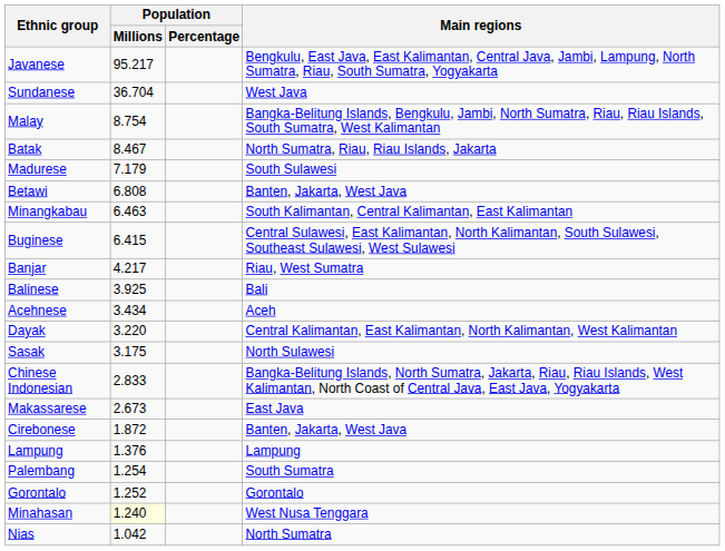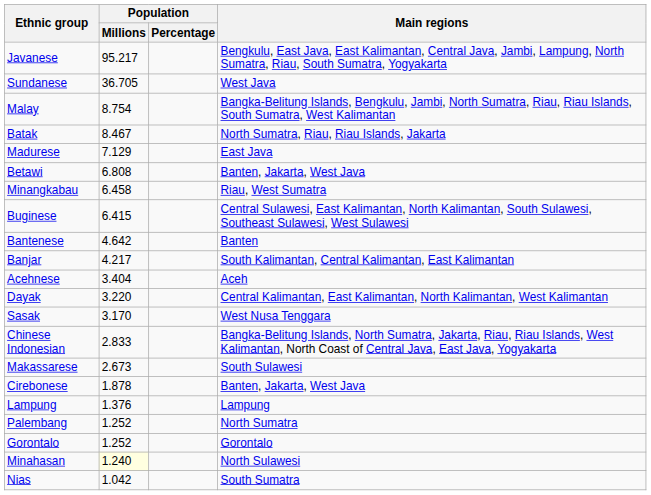 <table class="wikitable sortable col2right">
 <tr>
 <th rowspan=2>Ethnic group</th>
 <th colspan=2>Population</th>
 <th rowspan=2>Main regions</th>
 </tr>
 <tr>
 <th>Millions</th>
 <th>Percentage</th>
 </tr>
 <tr>
 <td><a href='#'>Javanese</a></td>
 <td>95.217</td>
 <td></td>
 <td><a href='#'>Bengkulu</a>, <a href='#'>East Java</a>, <a href='#'>East Kalimantan</a>, <a href='#'>Central Java</a>, <a href='#'>Jambi</a>, <a href='#'>Lampung</a>, <a href='#'>North Sumatra</a>, <a href='#'>Riau</a>, <a href='#'>South Sumatra</a>, <a href='#'>Yogyakarta</a></td>
 </tr>
 <tr>
 <td><a href='#'>Sundanese</a></td>
-<td>36.704</td>
+<td>36.705</td>
 <td></td>
 <td><a href='#'>West Java</a></td>
 </tr>
 <tr>
 <td><a href='#'>Malay</a></td>
 <td>8.754</td>
 <td></td>
 <td><a href='#'>Bangka-Belitung Islands</a>, <a href='#'>Bengkulu</a>, <a href='#'>Jambi</a>, <a href='#'>North Sumatra</a>, <a href='#'>Riau</a>, <a href='#'>Riau Islands</a>, <a href='#'>South Sumatra</a>, <a href='#'>West Kalimantan</a></td>
 </tr>
 <tr>
 <td><a href='#'>Batak</a></td>
 <td>8.467</td>
 <td></td>
 <td><a href='#'>North Sumatra</a>, <a href='#'>Riau</a>, <a href='#'>Riau Islands</a>, <a href='#'>Jakarta</a></td>
 </tr>
 <tr>
 <td><a href='#'>Madurese</a></td>
-<td>7.179</td>
+<td>7.129</td>
 <td></td>
-<td><a href='#'>South Sulawesi</a></td>
+<td><a href='#'>East Java</a></td>
 </tr>
 <tr>
 <td><a href='#'>Betawi</a></td>
 <td>6.808</td>
 <td></td>
 <td><a href='#'>Banten</a>, <a href='#'>Jakarta</a>, <a href='#'>West Java</a></td>
 </tr>
 <tr>
 <td><a href='#'>Minangkabau</a></td>
-<td>6.463</td>
+<td>6.458</td>
 <td></td>
-<td><a href='#'>South Kalimantan</a>, <a href='#'>Central Kalimantan</a>, <a href='#'>East Kalimantan</a></td>
+<td><a href='#'>Riau</a>, <a href='#'>West Sumatra</a></td>
 </tr>
 <tr>
 <td><a href='#'>Buginese</a></td>
 <td>6.415</td>
 <td></td>
 <td><a href='#'>Central Sulawesi</a>, <a href='#'>East Kalimantan</a>, <a href='#'>North Kalimantan</a>, <a href='#'>South Sulawesi</a>, <a href='#'>Southeast Sulawesi</a>, <a href='#'>West Sulawesi</a></td>
 </tr>
 <tr>
+<td><a href='#'>Bantenese</a></td>
+<td>4.642</td>
+<td></td>
+<td><a href='#'>Banten</a></td>
+</tr>
+<tr>
 <td><a href='#'>Banjar</a></td>
 <td>4.217</td>
 <td></td>
-<td><a href='#'>Riau</a>, <a href='#'>West Sumatra</a></td>
-</tr>
-<tr>
-<td><a href='#'>Balinese</a></td>
-<td>3.925</td>
-<td></td>
-<td><a href='#'>Bali</a></td>
+<td><a href='#'>South Kalimantan</a>, <a href='#'>Central Kalimantan</a>, <a href='#'>East Kalimantan</a></td>
 </tr>
 <tr>
 <td><a href='#'>Acehnese</a></td>
-<td>3.434</td>
+<td>3.404</td>
 <td></td>
 <td><a href='#'>Aceh</a></td>
 </tr>
 <tr>
 <td><a href='#'>Dayak</a></td>
 <td>3.220</td>
 <td></td>
 <td><a href='#'>Central Kalimantan</a>, <a href='#'>East Kalimantan</a>, <a href='#'>North Kalimantan</a>, <a href='#'>West Kalimantan</a></td>
 </tr>
 <tr>
 <td><a href='#'>Sasak</a></td>
-<td>3.175</td>
+<td>3.170</td>
 <td></td>
-<td><a href='#'>North Sulawesi</a></td>
+<td><a href='#'>West Nusa Tenggara</a></td>
 </tr>
 <tr>
 <td><a href='#'>Chinese Indonesian</a></td>
 <td>2.833</td>
 <td></td>
 <td><a href='#'>Bangka-Belitung Islands</a>, <a href='#'>North Sumatra</a>, <a href='#'>Jakarta</a>, <a href='#'>Riau</a>, <a href='#'>Riau Islands</a>, <a href='#'>West Kalimantan</a>, North Coast of <a href='#'>Central Java</a>, <a href='#'>East Java</a>, <a href='#'>Yogyakarta</a></td>
 </tr>
 <tr>
 <td><a href='#'>Makassarese</a></td>
 <td>2.673</td>
 <td></td>
-<td><a href='#'>East Java</a></td>
+<td><a href='#'>South Sulawesi</a></td>
 </tr>
 <tr>
 <td><a href='#'>Cirebonese</a></td>
-<td>1.872</td>
+<td>1.878</td>
 <td></td>
 <td><a href='#'>Banten</a>, <a href='#'>Jakarta</a>, <a href='#'>West Java</a></td>
 </tr>
 <tr>
 <td><a href='#'>Lampung</a></td>
 <td>1.376</td>
 <td></td>
 <td><a href='#'>Lampung</a></td>
 </tr>
 <tr>
 <td><a href='#'>Palembang</a></td>
-<td>1.254</td>
+<td>1.252</td>
 <td></td>
-<td><a href='#'>South Sumatra</a></td>
+<td><a href='#'>North Sumatra</a></td>
 </tr>
 <tr>
 <td><a href='#'>Gorontalo</a></td>
 <td>1.252</td>
 <td></td>
 <td><a href='#'>Gorontalo</a></td>
 </tr>
 <tr>
 <td><a href='#'>Minahasan</a></td>
 <td style="background: lightyellow;">1.240</td>
 <td></td>
-<td><a href='#'>West Nusa Tenggara</a></td>
+<td><a href='#'>North Sulawesi</a></td>
 </tr>
 <tr>
 <td><a href='#'>Nias</a></td>
 <td>1.042</td>
 <td></td>
-<td><a href='#'>North Sumatra</a></td>
+<td><a href='#'>South Sumatra</a></td>
 </tr>
 </table>
